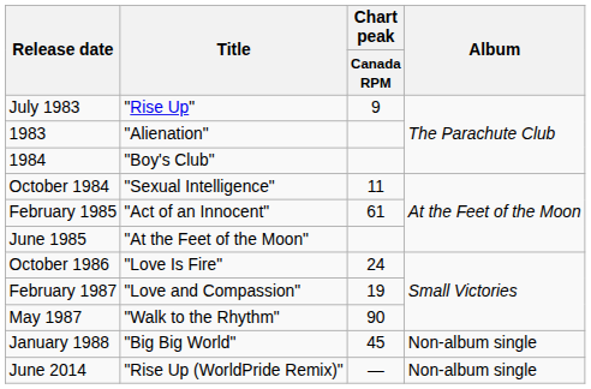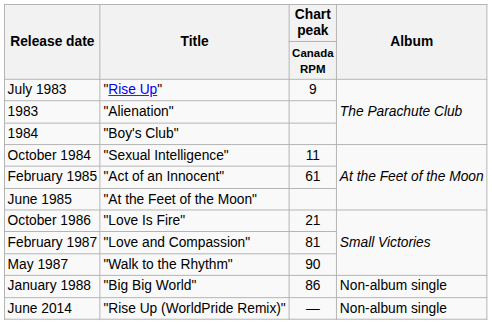 <table class="wikitable">
 <tr>
 <th rowspan="2">Release date</th>
 <th rowspan="2">Title</th>
 <th colspan="1">Chart peak</th>
 <th rowspan="2">Album</th>
 </tr>
 <tr>
 <th width="45"><small>Canada<br>RPM</small></th>
 </tr>
 <tr>
 <td>July 1983</td>
 <td>"<a href='#'>Rise Up</a>"</td>
 <td align="center">9</td>
 <td rowspan="3"><em>The Parachute Club</em></td>
 </tr>
 <tr>
 <td>1983</td>
 <td>"Alienation"</td>
 <td align="center"></td>
 </tr>
 <tr>
 <td>1984</td>
 <td>"Boy's Club"</td>
 <td align="center"></td>
 </tr>
 <tr>
 <td>October 1984</td>
 <td>"Sexual Intelligence"</td>
 <td align="center">11</td>
 <td rowspan="3"><em>At the Feet of the Moon</em></td>
 </tr>
 <tr>
 <td>February 1985</td>
 <td>"Act of an Innocent"</td>
 <td align="center">61</td>
 </tr>
 <tr>
 <td>June 1985</td>
 <td>"At the Feet of the Moon"</td>
 <td align="center"></td>
 </tr>
 <tr>
 <td>October 1986</td>
 <td>"Love Is Fire"</td>
-<td align="center">24</td>
+<td align="center">21</td>
 <td rowspan="3"><em>Small Victories</em></td>
 </tr>
 <tr>
 <td>February 1987</td>
 <td>"Love and Compassion"</td>
-<td align="center">19</td>
+<td align="center">81</td>
 </tr>
 <tr>
 <td>May 1987</td>
 <td>"Walk to the Rhythm"</td>
 <td align="center">90</td>
 </tr>
 <tr>
 <td>January 1988</td>
 <td>"Big Big World"</td>
-<td align="center">45</td>
+<td align="center">86</td>
 <td>Non-album single</td>
 </tr>
 <tr>
 <td>June 2014</td>
 <td>"Rise Up (WorldPride Remix)"</td>
 <td align="center">—</td>
 <td>Non-album single</td>
 </tr>
 </table>
